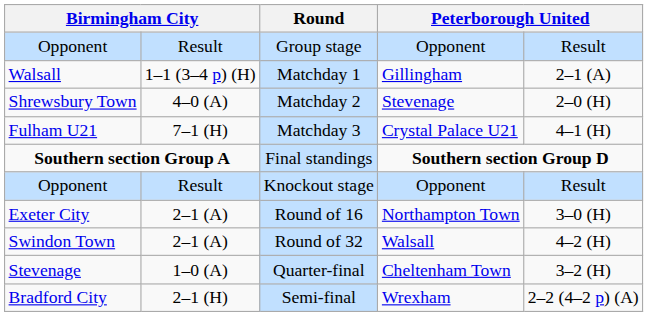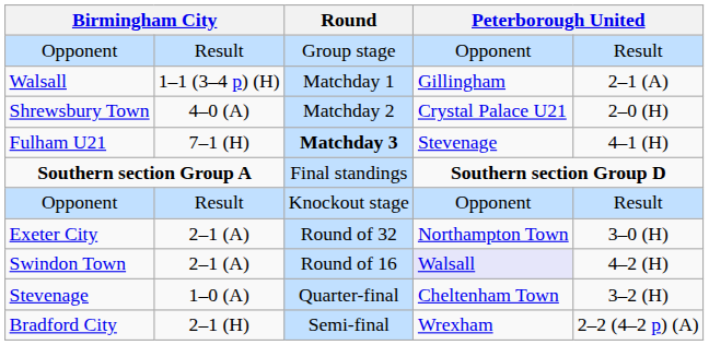 <table class="wikitable" style="text-align:center">
 <tr>
 <th colspan="4"><a href='#'>Birmingham City</a></th>
 <th>Round</th>
 <th colspan="4"><a href='#'>Peterborough United</a></th>
 </tr>
 <tr style="background:#C1E0FF">
 <td>Opponent</td>
 <td colspan="3">Result</td>
 <td>Group stage</td>
 <td>Opponent</td>
 <td colspan="3">Result</td>
 </tr>
 <tr>
 <td style="text-align:left"><a href='#'>Walsall</a></td>
 <td colspan="3">1–1 (3–4 <a href='#'>p</a>) (H)</td>
 <td style="background:#C1E0FF">Matchday 1</td>
 <td style="text-align:left"><a href='#'>Gillingham</a></td>
 <td colspan="3">2–1 (A)</td>
 </tr>
 <tr>
 <td style="text-align:left"><a href='#'>Shrewsbury Town</a></td>
 <td colspan="3">4–0 (A)</td>
 <td style="background:#C1E0FF">Matchday 2</td>
-<td style="text-align:left"><a href='#'>Stevenage</a></td>
+<td style="text-align:left"><a href='#'>Crystal Palace U21</a></td>
 <td colspan="3">2–0 (H)</td>
 </tr>
 <tr>
 <td style="text-align:left"><a href='#'>Fulham U21</a></td>
 <td colspan="3">7–1 (H)</td>
-<td style="background:#C1E0FF">Matchday 3</td>
-<td style="text-align:left"><a href='#'>Crystal Palace U21</a></td>
+<td style="background:#C1E0FF"><strong>Matchday 3</strong></td>
+<td style="text-align:left"><a href='#'>Stevenage</a></td>
 <td colspan="3">4–1 (H)</td>
 </tr>
 <tr>
 <td colspan="4" style="vertical-align:top"><strong>Southern section Group A</strong><br><div></div></td>
 <td style="background:#C1E0FF">Final standings</td>
 <td colspan="4" style="vertical-align:top"><strong>Southern section Group D</strong><br><div></div></td>
 </tr>
 <tr style="background:#C1E0FF">
 <td>Opponent</td>
 <td colspan="3">Result</td>
 <td>Knockout stage</td>
 <td>Opponent</td>
 <td colspan="3">Result</td>
 </tr>
 <tr>
 <td style="text-align:left"><a href='#'>Exeter City</a></td>
 <td colspan="3">2–1 (A)</td>
-<td style="background:#C1E0FF">Round of 16</td>
+<td style="background:#C1E0FF">Round of 32</td>
 <td style="text-align:left"><a href='#'>Northampton Town</a></td>
 <td colspan="3">3–0 (H)</td>
 </tr>
 <tr>
 <td style="text-align:left"><a href='#'>Swindon Town</a></td>
 <td colspan="3">2–1 (A)</td>
-<td style="background:#C1E0FF">Round of 32</td>
-<td style="text-align:left"><a href='#'>Walsall</a></td>
+<td style="background:#C1E0FF">Round of 16</td>
+<td style="background: lavender; text-align:left"><a href='#'>Walsall</a></td>
 <td colspan="3">4–2 (H)</td>
 </tr>
 <tr>
 <td style="text-align:left"><a href='#'>Stevenage</a></td>
 <td colspan="3">1–0 (A)</td>
 <td style="background:#C1E0FF">Quarter-final</td>
 <td style="text-align:left"><a href='#'>Cheltenham Town</a></td>
 <td colspan="3">3–2 (H)</td>
 </tr>
 <tr>
 <td style="text-align:left"><a href='#'>Bradford City</a></td>
 <td colspan="3">2–1 (H)</td>
 <td style="background:#C1E0FF">Semi-final</td>
 <td style="text-align:left"><a href='#'>Wrexham</a></td>
 <td colspan="3">2–2 (4–2 <a href='#'>p</a>) (A)</td>
 </tr>
 </table>
